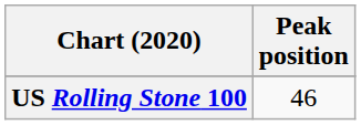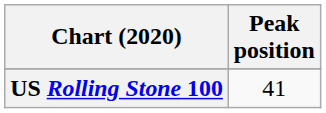 <table class="wikitable sortable plainrowheaders" style="text-align:center">
 <tr>
 <th scope="col">Chart (2020)</th>
 <th scope="col">Peak <br> position</th>
 </tr>
 <tr>
 </tr>
 <tr>
 </tr>
 <tr>
 </tr>
 <tr>
 <th scope="row">US <a href='#'><em>Rolling Stone</em> 100</a></th>
-<td>46</td>
+<td>41</td>
 </tr>
 </table>
